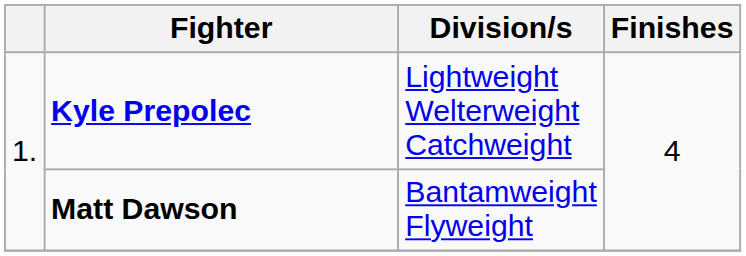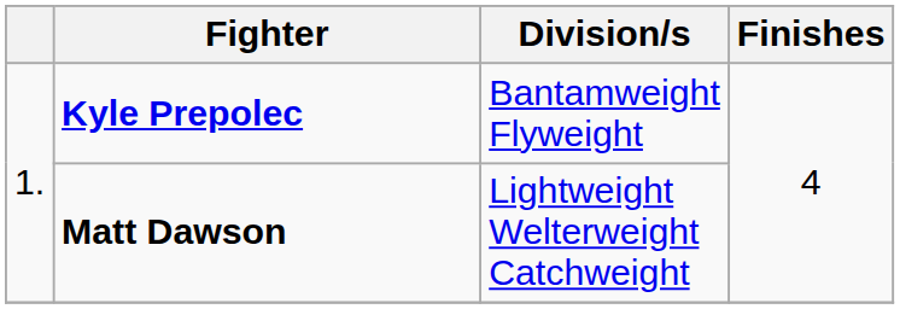 <table class=wikitable>
 <tr>
 <th></th>
 <th width=180>Fighter</th>
 <th>Division/s</th>
 <th>Finishes</th>
 </tr>
 <tr>
 <td rowspan=2>1.</td>
 <td> <strong><a href='#'>Kyle Prepolec</a></strong></td>
-<td><a href='#'>Lightweight</a><br> <a href='#'>Welterweight</a><br> <a href='#'>Catchweight</a></td>
+<td><a href='#'>Bantamweight</a><br> <a href='#'>Flyweight</a></td>
 <td rowspan=2 style="text-align:center;">4</td>
 </tr>
 <tr>
 <td> <strong>Matt Dawson</strong></td>
-<td><a href='#'>Bantamweight</a><br> <a href='#'>Flyweight</a></td>
+<td><a href='#'>Lightweight</a><br> <a href='#'>Welterweight</a><br> <a href='#'>Catchweight</a></td>
 </tr>
 <tr>
 </tr>
 </table>
